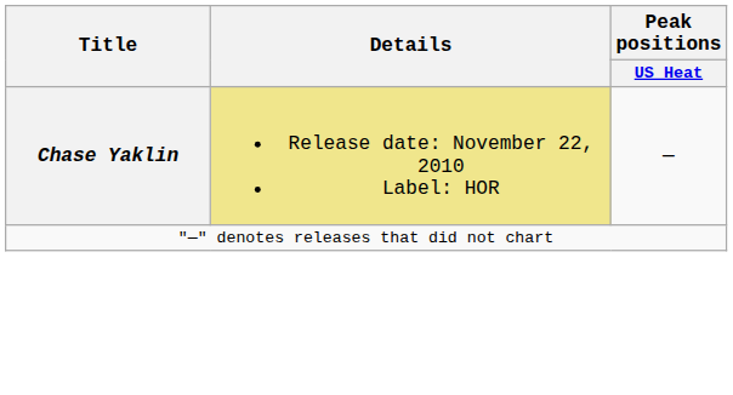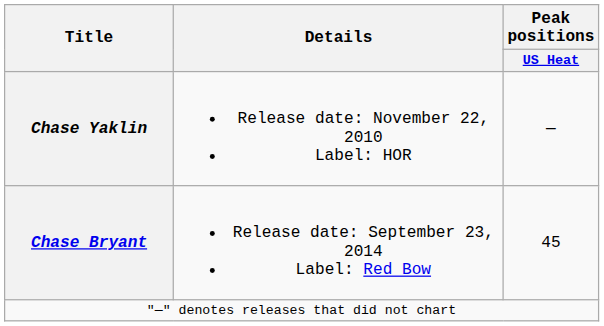 <table class="wikitable plainrowheaders" style="text-align:center;">
 <tr>
 <th rowspan="2" style="width:10em;">Title</th>
 <th rowspan="2" style="width:20em;">Details</th>
 <th>Peak positions</th>
 </tr>
 <tr style="font-size:smaller;">
 <th style="width:65px;"><a href='#'>US Heat</a><br></th>
 </tr>
 <tr>
 <th scope="row"><em>Chase Yaklin</em></th>
-<td style="background: khaki;"><br><ul><li>Release date: November 22, 2010</li><li>Label: HOR</li></ul></td>
+<td><br><ul><li>Release date: November 22, 2010</li><li>Label: HOR</li></ul></td>
 <td>—</td>
+</tr>
+<tr>
+<th scope="row"><em><a href='#'>Chase Bryant</a></em></th>
+<td><br><ul><li>Release date: September 23, 2014</li><li>Label: <a href='#'>Red Bow</a></li></ul></td>
+<td>45</td>
 </tr>
 <tr>
 <td colspan="3" style="font-size:8pt">"—" denotes releases that did not chart</td>
 </tr>
 </table>
